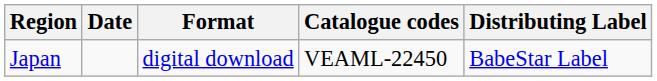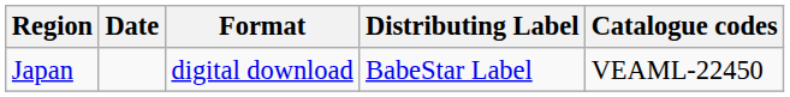 <table class="wikitable">
 <tr>
 <th>Region</th>
 <th>Date</th>
 <th>Format</th>
+<th>Distributing Label</th>
 <th>Catalogue codes</th>
-<th>Distributing Label</th>
 </tr>
 <tr>
 <td><a href='#'>Japan</a></td>
 <td></td>
 <td><a href='#'>digital download</a></td>
+<td><a href='#'>BabeStar Label</a></td>
 <td>VEAML-22450</td>
-<td><a href='#'>BabeStar Label</a></td>
 </tr>
 </table>
